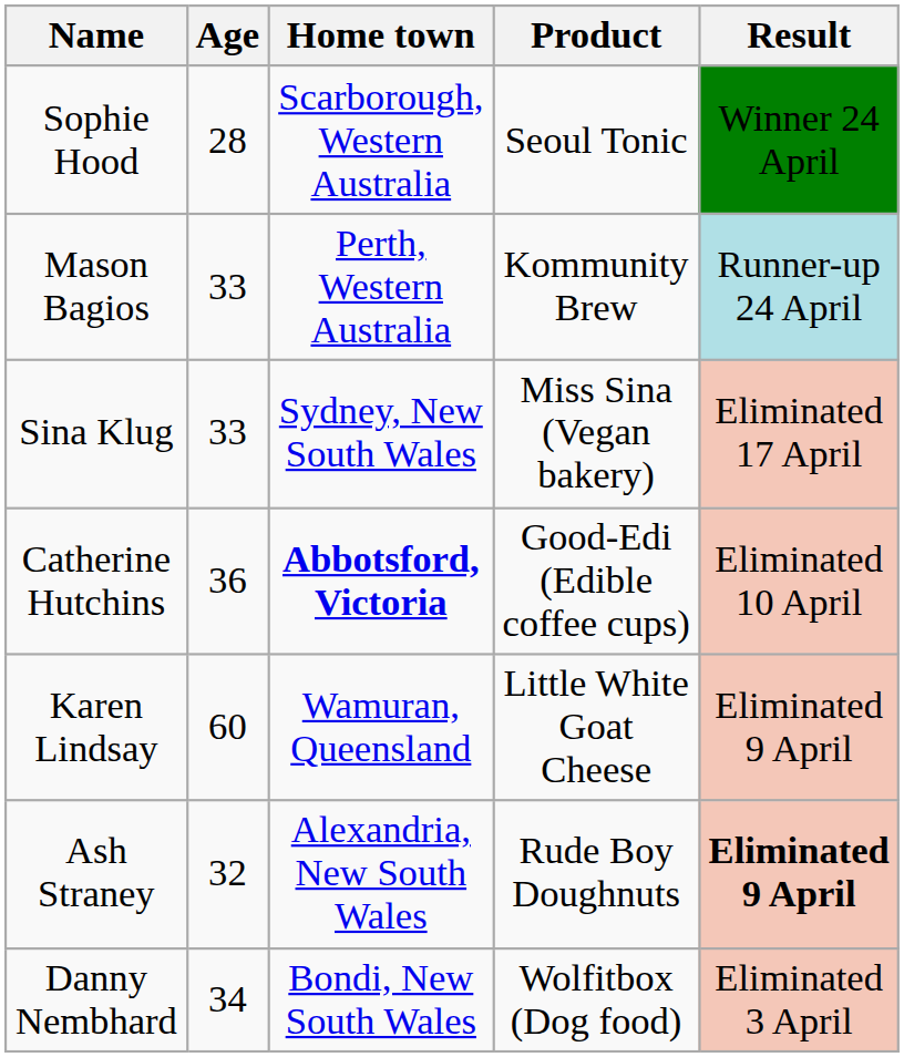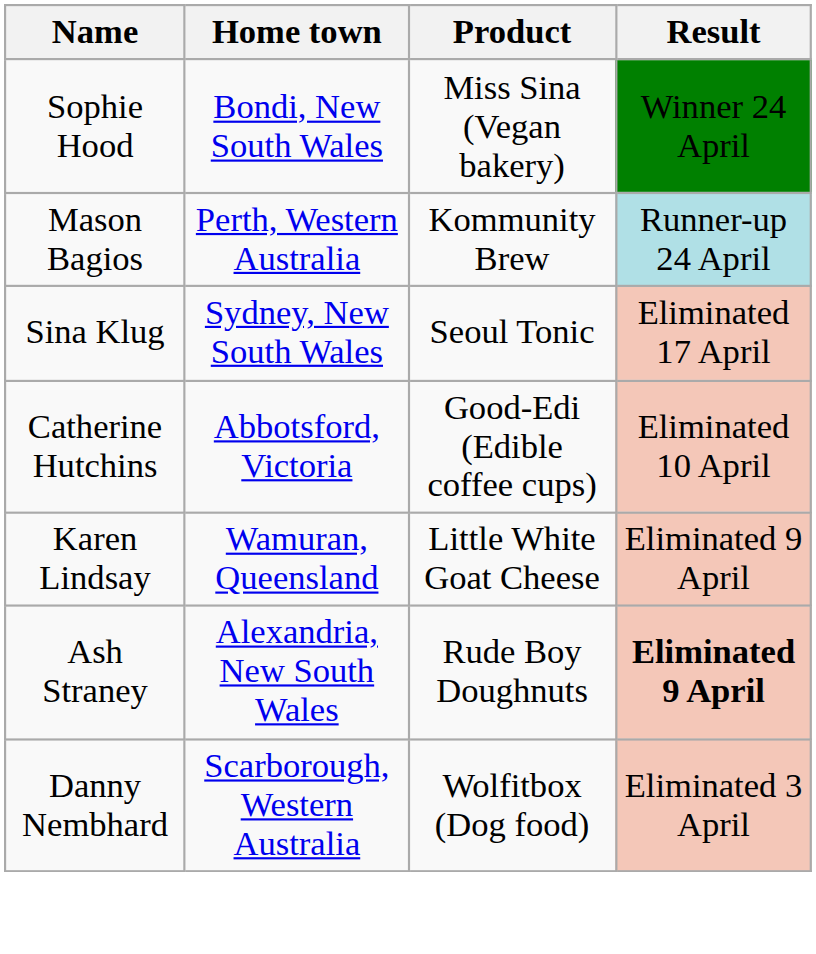 <table class="wikitable plainrowheaders" style="text-align:center; width:60%; font-size:100%;">
 <tr>
 <th width=200>Name</th>
-<th width=25>Age</th>
 <th width=250>Home town</th>
 <th width=250>Product</th>
 <th width=200>Result</th>
 </tr>
 <tr>
 <td>Sophie Hood</td>
-<td>28</td>
-<td><a href='#'>Scarborough, Western Australia</a></td>
-<td>Seoul Tonic</td>
+<td><a href='#'>Bondi, New South Wales</a></td>
+<td>Miss Sina (Vegan bakery)</td>
 <td style="background:green;"><span>Winner 24 April</span></td>
 </tr>
 <tr>
 <td>Mason Bagios</td>
-<td>33</td>
 <td><a href='#'>Perth, Western Australia</a></td>
 <td>Kommunity Brew</td>
 <td style="background:#B0E0E6; text-align:center;">Runner-up 24 April</td>
 </tr>
 <tr>
 <td>Sina Klug</td>
-<td>33</td>
 <td><a href='#'>Sydney, New South Wales</a></td>
-<td>Miss Sina (Vegan bakery)</td>
+<td>Seoul Tonic</td>
 <td style="background:#f4c7b8;">Eliminated 17 April</td>
 </tr>
 <tr>
 <td>Catherine Hutchins</td>
-<td>36</td>
-<td><strong><a href='#'>Abbotsford, Victoria</a></strong></td>
+<td><a href='#'>Abbotsford, Victoria</a></td>
 <td>Good-Edi (Edible coffee cups)</td>
 <td style="background:#f4c7b8;">Eliminated 10 April</td>
 </tr>
 <tr>
 <td>Karen Lindsay</td>
-<td>60</td>
 <td><a href='#'>Wamuran, Queensland</a></td>
 <td>Little White Goat Cheese</td>
 <td style="background:#f4c7b8;">Eliminated 9 April</td>
 </tr>
 <tr>
 <td>Ash Straney</td>
-<td>32</td>
 <td><a href='#'>Alexandria, New South Wales</a></td>
 <td>Rude Boy Doughnuts</td>
 <td style="background:#f4c7b8;"><strong>Eliminated 9 April</strong></td>
 </tr>
 <tr>
 <td>Danny Nembhard</td>
-<td>34</td>
-<td><a href='#'>Bondi, New South Wales</a></td>
+<td><a href='#'>Scarborough, Western Australia</a></td>
 <td>Wolfitbox (Dog food)</td>
 <td style="background:#f4c7b8;">Eliminated 3 April</td>
 </tr>
 </table>
